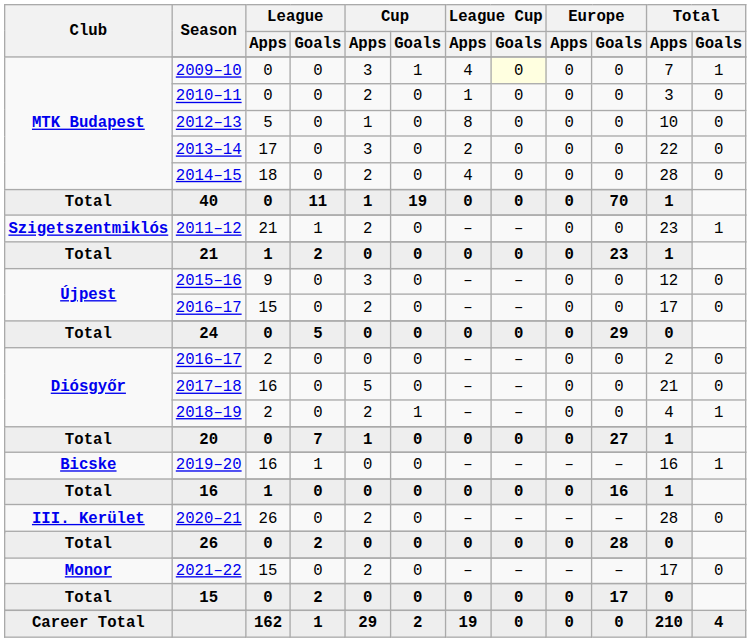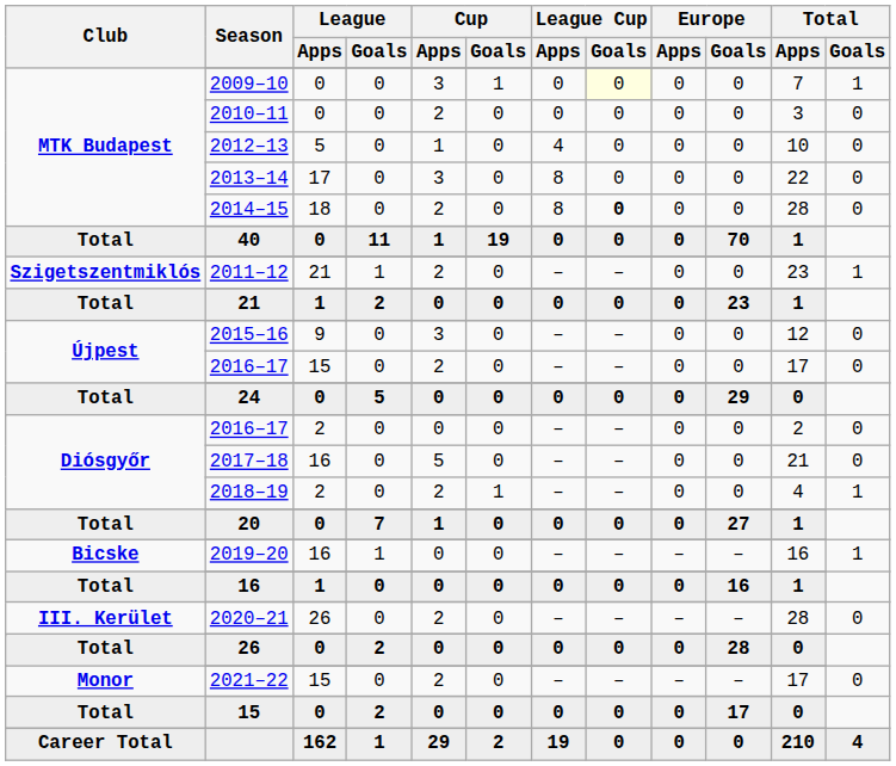 <table class="wikitable" style="font-size:90%; text-align: center;">
 <tr>
 <th rowspan="2">Club</th>
 <th rowspan="2">Season</th>
 <th colspan="2">League</th>
 <th colspan="2">Cup</th>
 <th colspan="2">League Cup</th>
 <th colspan="2">Europe</th>
 <th colspan="2">Total</th>
 </tr>
 <tr>
 <th>Apps</th>
 <th>Goals</th>
 <th>Apps</th>
 <th>Goals</th>
 <th>Apps</th>
 <th>Goals</th>
 <th>Apps</th>
 <th>Goals</th>
 <th>Apps</th>
 <th>Goals</th>
 </tr>
 <tr ||-||-||-|->
 <td rowspan="7" valign="center"><strong><a href='#'>MTK Budapest</a></strong></td>
 </tr>
 <tr>
 <td><a href='#'>2009–10</a></td>
 <td>0</td>
 <td>0</td>
 <td>3</td>
 <td>1</td>
-<td>4</td>
+<td>0</td>
 <td style="background: lightyellow;">0</td>
 <td>0</td>
 <td>0</td>
 <td>7</td>
 <td>1</td>
 </tr>
 <tr>
 <td><a href='#'>2010–11</a></td>
 <td>0</td>
 <td>0</td>
 <td>2</td>
 <td>0</td>
-<td>1</td>
+<td>0</td>
 <td>0</td>
 <td>0</td>
 <td>0</td>
 <td>3</td>
 <td>0</td>
 </tr>
 <tr>
 <td><a href='#'>2012–13</a></td>
 <td>5</td>
 <td>0</td>
 <td>1</td>
 <td>0</td>
-<td>8</td>
+<td>4</td>
 <td>0</td>
 <td>0</td>
 <td>0</td>
 <td>10</td>
 <td>0</td>
 </tr>
 <tr>
 <td><a href='#'>2013–14</a></td>
 <td>17</td>
 <td>0</td>
 <td>3</td>
 <td>0</td>
-<td>2</td>
+<td>8</td>
 <td>0</td>
 <td>0</td>
 <td>0</td>
 <td>22</td>
 <td>0</td>
 </tr>
 <tr>
 <td><a href='#'>2014–15</a></td>
 <td>18</td>
 <td>0</td>
 <td>2</td>
 <td>0</td>
-<td>4</td>
-<td>0</td>
+<td>8</td>
+<td><strong>0</strong></td>
 <td>0</td>
 <td>0</td>
 <td>28</td>
 <td>0</td>
 </tr>
 <tr>
 </tr>
 <tr style="font-weight:bold; background-color:#eeeeee;">
 <td>Total</td>
 <td>40</td>
 <td>0</td>
 <td>11</td>
 <td>1</td>
 <td>19</td>
 <td>0</td>
 <td>0</td>
 <td>0</td>
 <td>70</td>
 <td>1</td>
 </tr>
 <tr>
 <td rowspan="3" valign="center"><strong><a href='#'>Szigetszentmiklós</a></strong></td>
 </tr>
 <tr>
 <td><a href='#'>2011–12</a></td>
 <td>21</td>
 <td>1</td>
 <td>2</td>
 <td>0</td>
 <td>–</td>
 <td>–</td>
 <td>0</td>
 <td>0</td>
 <td>23</td>
 <td>1</td>
 </tr>
 <tr>
 </tr>
 <tr style="font-weight:bold; background-color:#eeeeee;">
 <td>Total</td>
 <td>21</td>
 <td>1</td>
 <td>2</td>
 <td>0</td>
 <td>0</td>
 <td>0</td>
 <td>0</td>
 <td>0</td>
 <td>23</td>
 <td>1</td>
 </tr>
 <tr>
 <td rowspan="4" valign="center"><strong><a href='#'>Újpest</a></strong></td>
 </tr>
 <tr>
 <td><a href='#'>2015–16</a></td>
 <td>9</td>
 <td>0</td>
 <td>3</td>
 <td>0</td>
 <td>–</td>
 <td>–</td>
 <td>0</td>
 <td>0</td>
 <td>12</td>
 <td>0</td>
 </tr>
 <tr>
 <td><a href='#'>2016–17</a></td>
 <td>15</td>
 <td>0</td>
 <td>2</td>
 <td>0</td>
 <td>–</td>
 <td>–</td>
 <td>0</td>
 <td>0</td>
 <td>17</td>
 <td>0</td>
 </tr>
 <tr>
 </tr>
 <tr style="font-weight:bold; background-color:#eeeeee;">
 <td>Total</td>
 <td>24</td>
 <td>0</td>
 <td>5</td>
 <td>0</td>
 <td>0</td>
 <td>0</td>
 <td>0</td>
 <td>0</td>
 <td>29</td>
 <td>0</td>
 </tr>
 <tr>
 <td rowspan="5" valign="center"><strong><a href='#'>Diósgyőr</a></strong></td>
 </tr>
 <tr>
 <td><a href='#'>2016–17</a></td>
 <td>2</td>
 <td>0</td>
 <td>0</td>
 <td>0</td>
 <td>–</td>
 <td>–</td>
 <td>0</td>
 <td>0</td>
 <td>2</td>
 <td>0</td>
 </tr>
 <tr>
 <td><a href='#'>2017–18</a></td>
 <td>16</td>
 <td>0</td>
 <td>5</td>
 <td>0</td>
 <td>–</td>
 <td>–</td>
 <td>0</td>
 <td>0</td>
 <td>21</td>
 <td>0</td>
 </tr>
 <tr>
 <td><a href='#'>2018–19</a></td>
 <td>2</td>
 <td>0</td>
 <td>2</td>
 <td>1</td>
 <td>–</td>
 <td>–</td>
 <td>0</td>
 <td>0</td>
 <td>4</td>
 <td>1</td>
 </tr>
 <tr>
 </tr>
 <tr style="font-weight:bold; background-color:#eeeeee;">
 <td>Total</td>
 <td>20</td>
 <td>0</td>
 <td>7</td>
 <td>1</td>
 <td>0</td>
 <td>0</td>
 <td>0</td>
 <td>0</td>
 <td>27</td>
 <td>1</td>
 </tr>
 <tr>
 <td rowspan="3" valign="center"><strong><a href='#'>Bicske</a></strong></td>
 </tr>
 <tr>
 <td><a href='#'>2019–20</a></td>
 <td>16</td>
 <td>1</td>
 <td>0</td>
 <td>0</td>
 <td>–</td>
 <td>–</td>
 <td>–</td>
 <td>–</td>
 <td>16</td>
 <td>1</td>
 </tr>
 <tr>
 </tr>
 <tr style="font-weight:bold; background-color:#eeeeee;">
 <td>Total</td>
 <td>16</td>
 <td>1</td>
 <td>0</td>
 <td>0</td>
 <td>0</td>
 <td>0</td>
 <td>0</td>
 <td>0</td>
 <td>16</td>
 <td>1</td>
 </tr>
 <tr>
 <td rowspan="3" valign="center"><strong><a href='#'>III. Kerület</a></strong></td>
 </tr>
 <tr>
 <td><a href='#'>2020–21</a></td>
 <td>26</td>
 <td>0</td>
 <td>2</td>
 <td>0</td>
 <td>–</td>
 <td>–</td>
 <td>–</td>
 <td>–</td>
 <td>28</td>
 <td>0</td>
 </tr>
 <tr>
 </tr>
 <tr style="font-weight:bold; background-color:#eeeeee;">
 <td>Total</td>
 <td>26</td>
 <td>0</td>
 <td>2</td>
 <td>0</td>
 <td>0</td>
 <td>0</td>
 <td>0</td>
 <td>0</td>
 <td>28</td>
 <td>0</td>
 </tr>
 <tr>
 <td rowspan="3" valign="center"><strong><a href='#'>Monor</a></strong></td>
 </tr>
 <tr>
 <td><a href='#'>2021–22</a></td>
 <td>15</td>
 <td>0</td>
 <td>2</td>
 <td>0</td>
 <td>–</td>
 <td>–</td>
 <td>–</td>
 <td>–</td>
 <td>17</td>
 <td>0</td>
 </tr>
 <tr>
 </tr>
 <tr style="font-weight:bold; background-color:#eeeeee;">
 <td>Total</td>
 <td>15</td>
 <td>0</td>
 <td>2</td>
 <td>0</td>
 <td>0</td>
 <td>0</td>
 <td>0</td>
 <td>0</td>
 <td>17</td>
 <td>0</td>
 </tr>
 <tr>
 </tr>
 <tr style="font-weight:bold; background-color:#eeeeee;">
 <td rowspan="2" valign="top"><strong>Career Total</strong></td>
 <td></td>
 <td><strong>162</strong></td>
 <td><strong>1</strong></td>
 <td><strong>29</strong></td>
 <td><strong>2</strong></td>
 <td><strong>19</strong></td>
 <td><strong>0</strong></td>
 <td><strong>0</strong></td>
 <td><strong>0</strong></td>
 <td><strong>210</strong></td>
 <td><strong>4</strong></td>
 </tr>
 </table>
